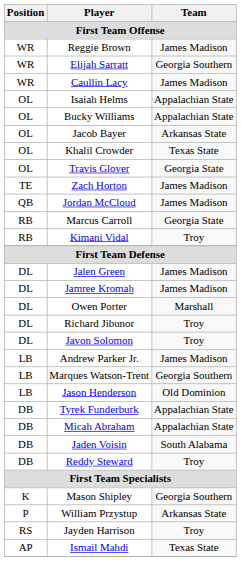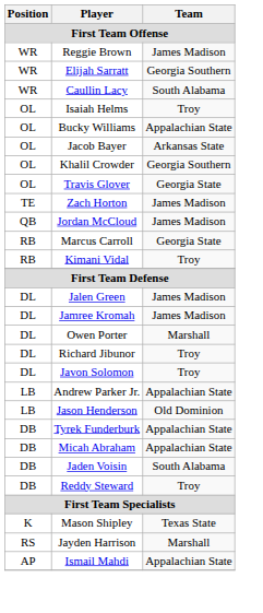 <table class="wikitable" border="0">
 <tr>
 <th>Position</th>
 <th>Player</th>
 <th>Team</th>
 </tr>
 <tr>
 <td colspan="3" style="text-align:center; background:#ddd;"><strong>First Team Offense </strong></td>
 </tr>
 <tr style="text-align:center;">
 <td style="background:white">WR</td>
 <td style="background:white">Reggie Brown</td>
 <td style=>James Madison</td>
 </tr>
 <tr style="text-align:center;">
 <td style="background:white">WR</td>
 <td style="background:white"><a href='#'>Elijah Sarratt</a></td>
 <td style=>Georgia Southern</td>
 </tr>
 <tr style="text-align:center;">
 <td style="background:white">WR</td>
 <td style="background:white"><a href='#'>Caullin Lacy</a></td>
-<td style=>James Madison</td>
+<td style=>South Alabama</td>
 </tr>
 <tr style="text-align:center;">
 <td style="background:white">OL</td>
 <td style="background:white">Isaiah Helms</td>
-<td style=>Appalachian State</td>
+<td style=>Troy</td>
 </tr>
 <tr style="text-align:center;">
 <td style="background:white">OL</td>
 <td style="background:white">Bucky Williams</td>
 <td style=>Appalachian State</td>
 </tr>
 <tr style="text-align:center;">
 <td style="background:white">OL</td>
 <td style="background:white">Jacob Bayer</td>
 <td style=>Arkansas State</td>
 </tr>
 <tr style="text-align:center;">
 <td style="background:white">OL</td>
 <td style="background:white">Khalil Crowder</td>
-<td style=>Texas State</td>
+<td style=>Georgia Southern</td>
 </tr>
 <tr style="text-align:center;">
 <td style="background:white">OL</td>
 <td style="background:white"><a href='#'>Travis Glover</a></td>
 <td style=>Georgia State</td>
 </tr>
 <tr style="text-align:center;">
 <td style="background:white">TE</td>
 <td style="background:white"><a href='#'>Zach Horton</a></td>
 <td style=>James Madison</td>
 </tr>
 <tr style="text-align:center;">
 <td style="background:white">QB</td>
 <td style="background:white"><a href='#'>Jordan McCloud</a></td>
 <td style=>James Madison</td>
 </tr>
 <tr style="text-align:center;">
 <td style="background:white">RB</td>
 <td style="background:white">Marcus Carroll</td>
 <td style=>Georgia State</td>
 </tr>
 <tr style="text-align:center;">
 <td style="background:white">RB</td>
 <td style="background:white"><a href='#'>Kimani Vidal</a></td>
 <td style=>Troy</td>
 </tr>
 <tr style="text-align:center;">
 </tr>
 <tr>
 <td colspan="3" style="text-align:center; background:#ddd;"><strong>First Team Defense</strong></td>
 </tr>
 <tr style="text-align:center;">
 <td style="background:white">DL</td>
 <td style="background:white"><a href='#'>Jalen Green</a></td>
 <td style=>James Madison</td>
 </tr>
 <tr style="text-align:center;">
 <td style="background:white">DL</td>
 <td style="background:white"><a href='#'>Jamree Kromah</a></td>
 <td style=>James Madison</td>
 </tr>
 <tr style="text-align:center;">
 <td style="background:white">DL</td>
 <td style="background:white">Owen Porter</td>
 <td style=>Marshall</td>
 </tr>
 <tr style="text-align:center;">
 <td style="background:white">DL</td>
 <td style="background:white">Richard Jibunor</td>
 <td style=>Troy</td>
 </tr>
 <tr style="text-align:center;">
 <td style="background:white">DL</td>
 <td style="background:white"><a href='#'>Javon Solomon</a></td>
 <td style=>Troy</td>
 </tr>
 <tr style="text-align:center;">
 <td style="background:white">LB</td>
 <td style="background:white">Andrew Parker Jr.</td>
-<td style=>James Madison</td>
-</tr>
-<tr style="text-align:center;">
-<td style="background:white">LB</td>
-<td style="background:white">Marques Watson-Trent</td>
-<td style=>Georgia Southern</td>
+<td style=>Appalachian State</td>
 </tr>
 <tr style="text-align:center;">
 <td style="background:white">LB</td>
 <td style="background:white"><a href='#'>Jason Henderson</a></td>
 <td style=>Old Dominion</td>
 </tr>
 <tr style="text-align:center;">
 <td style="background:white">DB</td>
 <td style="background:white"><a href='#'>Tyrek Funderburk</a></td>
 <td style=>Appalachian State</td>
 </tr>
 <tr style="text-align:center;">
 <td style="background:white">DB</td>
 <td style="background:white"><a href='#'>Micah Abraham</a></td>
 <td style=>Appalachian State</td>
 </tr>
 <tr style="text-align:center;">
 <td style="background:white">DB</td>
 <td style="background:white"><a href='#'>Jaden Voisin</a></td>
 <td style=>South Alabama</td>
 </tr>
 <tr style="text-align:center;">
 <td style="background:white">DB</td>
 <td style="background:white"><a href='#'>Reddy Steward</a></td>
 <td style=>Troy</td>
 </tr>
 <tr>
 <td colspan="3" style="text-align:center; background:#ddd;"><strong>First Team Specialists</strong></td>
 </tr>
 <tr style="text-align:center;">
 <td style="background:white">K</td>
 <td style="background:white">Mason Shipley</td>
-<td style=>Georgia Southern</td>
-</tr>
-<tr style="text-align:center;">
-<td style="background:white">P</td>
-<td style="background:white">William Przystup</td>
-<td style=>Arkansas State</td>
+<td style=>Texas State</td>
 </tr>
 <tr style="text-align:center;">
 <td style="background:white">RS</td>
 <td style="background:white">Jayden Harrison</td>
-<td style=>Troy</td>
+<td style=>Marshall</td>
 </tr>
 <tr style="text-align:center;">
 <td style="background:white">AP</td>
 <td style="background:white"><a href='#'>Ismail Mahdi</a></td>
-<td style=>Texas State</td>
+<td style=>Appalachian State</td>
 </tr>
 <tr style="text-align:center;">
 </tr>
 </table>
